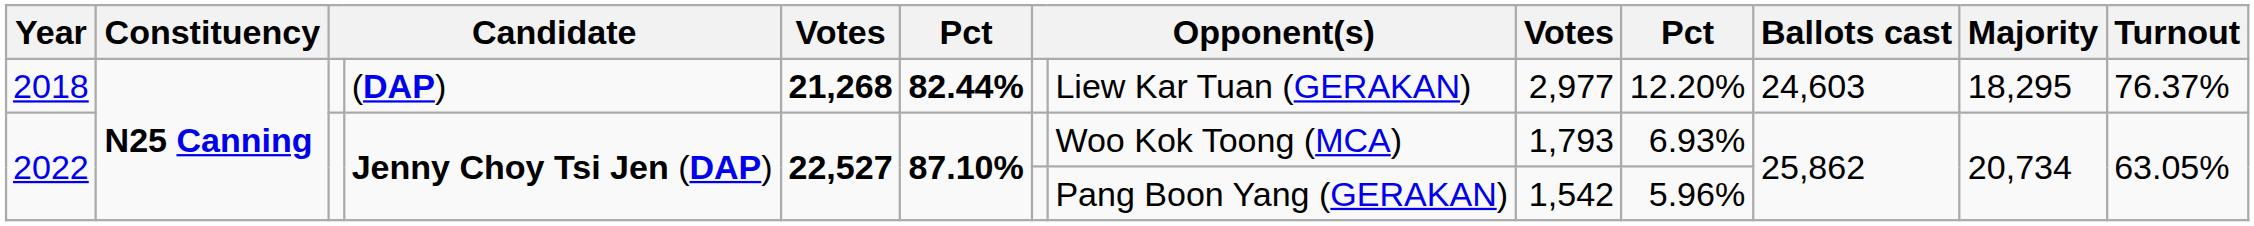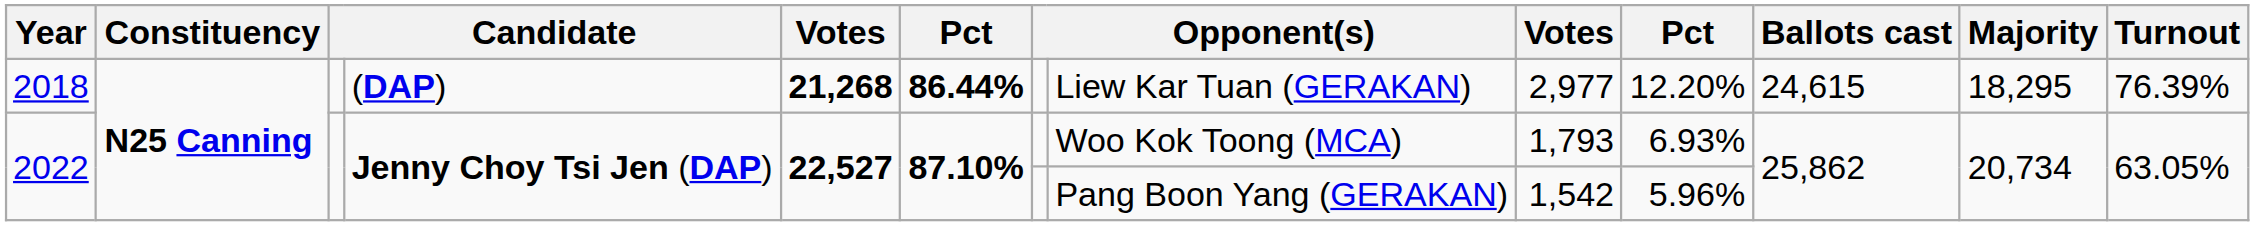 <table class="wikitable" style="margin:0.5em ; font-size:95%">
 <tr>
 <th>Year</th>
 <th>Constituency</th>
 <th colspan="2">Candidate</th>
 <th>Votes</th>
 <th>Pct</th>
 <th colspan="2">Opponent(s)</th>
 <th>Votes</th>
 <th>Pct</th>
 <th>Ballots cast</th>
 <th>Majority</th>
 <th>Turnout</th>
 </tr>
 <tr>
 <td><a href='#'>2018</a></td>
 <td rowspan="3"><strong>N25 <a href='#'>Canning</a></strong></td>
 <td></td>
 <td> (<a href='#'><strong>DAP</strong></a>)</td>
 <td style="text-align:right;"><strong>21,268</strong></td>
-<td><strong>82.44%</strong></td>
+<td><strong>86.44%</strong></td>
 <td></td>
 <td>Liew Kar Tuan (<a href='#'>GERAKAN</a>)</td>
 <td style="text-align:right;">2,977</td>
 <td>12.20%</td>
-<td>24,603</td>
+<td>24,615</td>
 <td>18,295</td>
-<td>76.37%</td>
+<td>76.39%</td>
 </tr>
 <tr>
 <td rowspan="2"><a href='#'>2022</a></td>
 <td rowspan="2" ></td>
 <td rowspan="2"><strong>Jenny Choy Tsi Jen</strong> (<a href='#'><strong>DAP</strong></a>)</td>
 <td rowspan="2" style="text-align:right;"><strong>22,527</strong></td>
 <td rowspan="2"><strong>87.10%</strong></td>
 <td></td>
 <td>Woo Kok Toong (<a href='#'>MCA</a>)</td>
 <td style="text-align:right;">1,793</td>
 <td style="text-align:right;">6.93%</td>
 <td rowspan="2">25,862</td>
 <td rowspan="2">20,734</td>
 <td rowspan="2">63.05%</td>
 </tr>
 <tr>
 <td bgcolor=></td>
 <td>Pang Boon Yang (<a href='#'>GERAKAN</a>)</td>
 <td style="text-align:right;">1,542</td>
 <td style="text-align:right;">5.96%</td>
 </tr>
 </table>
